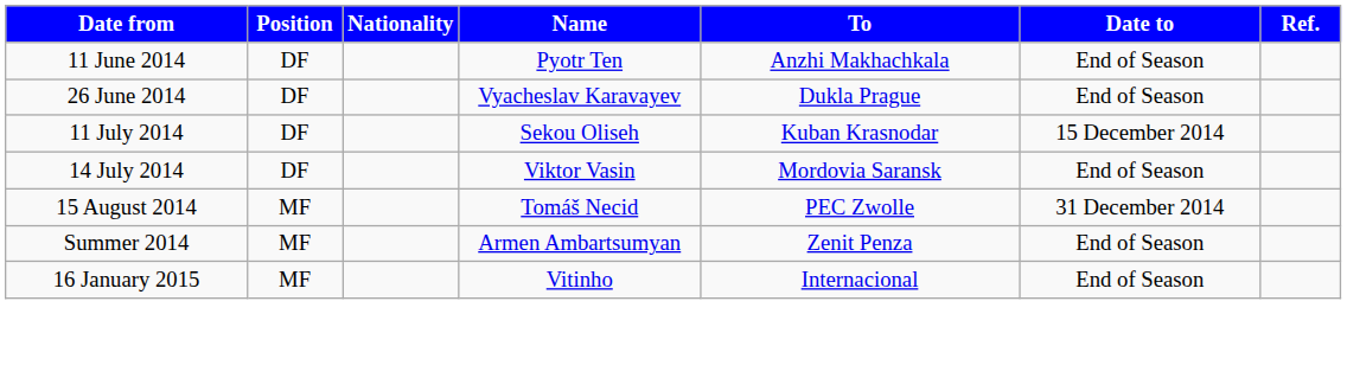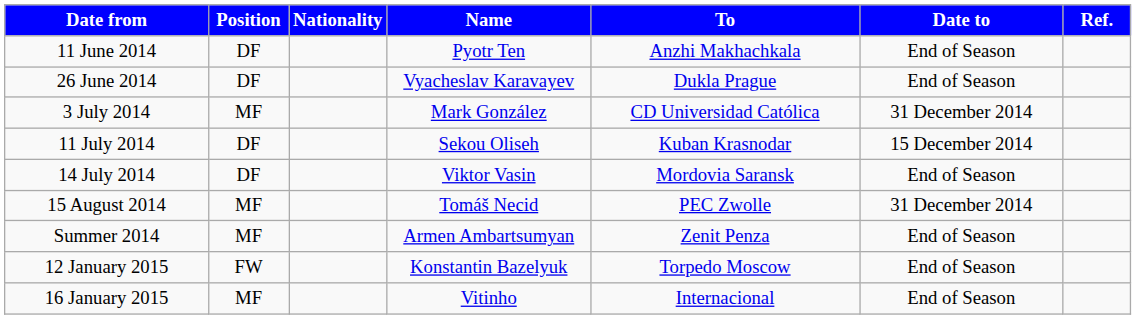 <table class="wikitable" style="text-align:center; font-size:90%; ">
 <tr>
 <th style="background:#00f; color:white; width:150px;">Date from</th>
 <th style="background:#00f; color:white; width:55px;">Position</th>
 <th style="background:#00f; color:white; width:55px;">Nationality</th>
 <th style="background:#00f; color:white; width:150px;">Name</th>
 <th style="background:#00f; color:white; width:200px;">To</th>
 <th style="background:#00f; color:white; width:150px;">Date to</th>
 <th style="background:#00f; color:white; width:45px;">Ref.</th>
 </tr>
 <tr>
 <td>11 June 2014</td>
 <td>DF</td>
 <td></td>
 <td><a href='#'>Pyotr Ten</a></td>
 <td><a href='#'>Anzhi Makhachkala</a></td>
 <td>End of Season</td>
 <td></td>
 </tr>
 <tr>
 <td>26 June 2014</td>
 <td>DF</td>
 <td></td>
 <td><a href='#'>Vyacheslav Karavayev</a></td>
 <td><a href='#'>Dukla Prague</a></td>
 <td>End of Season</td>
+<td></td>
+</tr>
+<tr>
+<td>3 July 2014</td>
+<td>MF</td>
+<td></td>
+<td><a href='#'>Mark González</a></td>
+<td><a href='#'>CD Universidad Católica</a></td>
+<td>31 December 2014</td>
 <td></td>
 </tr>
 <tr>
 <td>11 July 2014</td>
 <td>DF</td>
 <td></td>
 <td><a href='#'>Sekou Oliseh</a></td>
 <td><a href='#'>Kuban Krasnodar</a></td>
 <td>15 December 2014</td>
 <td></td>
 </tr>
 <tr>
 <td>14 July 2014</td>
 <td>DF</td>
 <td></td>
 <td><a href='#'>Viktor Vasin</a></td>
 <td><a href='#'>Mordovia Saransk</a></td>
 <td>End of Season</td>
 <td></td>
 </tr>
 <tr>
 <td>15 August 2014</td>
 <td>MF</td>
 <td></td>
 <td><a href='#'>Tomáš Necid</a></td>
 <td><a href='#'>PEC Zwolle</a></td>
 <td>31 December 2014</td>
 <td></td>
 </tr>
 <tr>
 <td>Summer 2014</td>
 <td>MF</td>
 <td></td>
 <td><a href='#'>Armen Ambartsumyan</a></td>
 <td><a href='#'>Zenit Penza</a></td>
 <td>End of Season</td>
 <td></td>
 </tr>
 <tr>
+<td>12 January 2015</td>
+<td>FW</td>
+<td></td>
+<td><a href='#'>Konstantin Bazelyuk</a></td>
+<td><a href='#'>Torpedo Moscow</a></td>
+<td>End of Season</td>
+<td></td>
+</tr>
+<tr>
 <td>16 January 2015</td>
 <td>MF</td>
 <td></td>
 <td><a href='#'>Vitinho</a></td>
 <td><a href='#'>Internacional</a></td>
 <td>End of Season</td>
 <td></td>
 </tr>
 </table>
